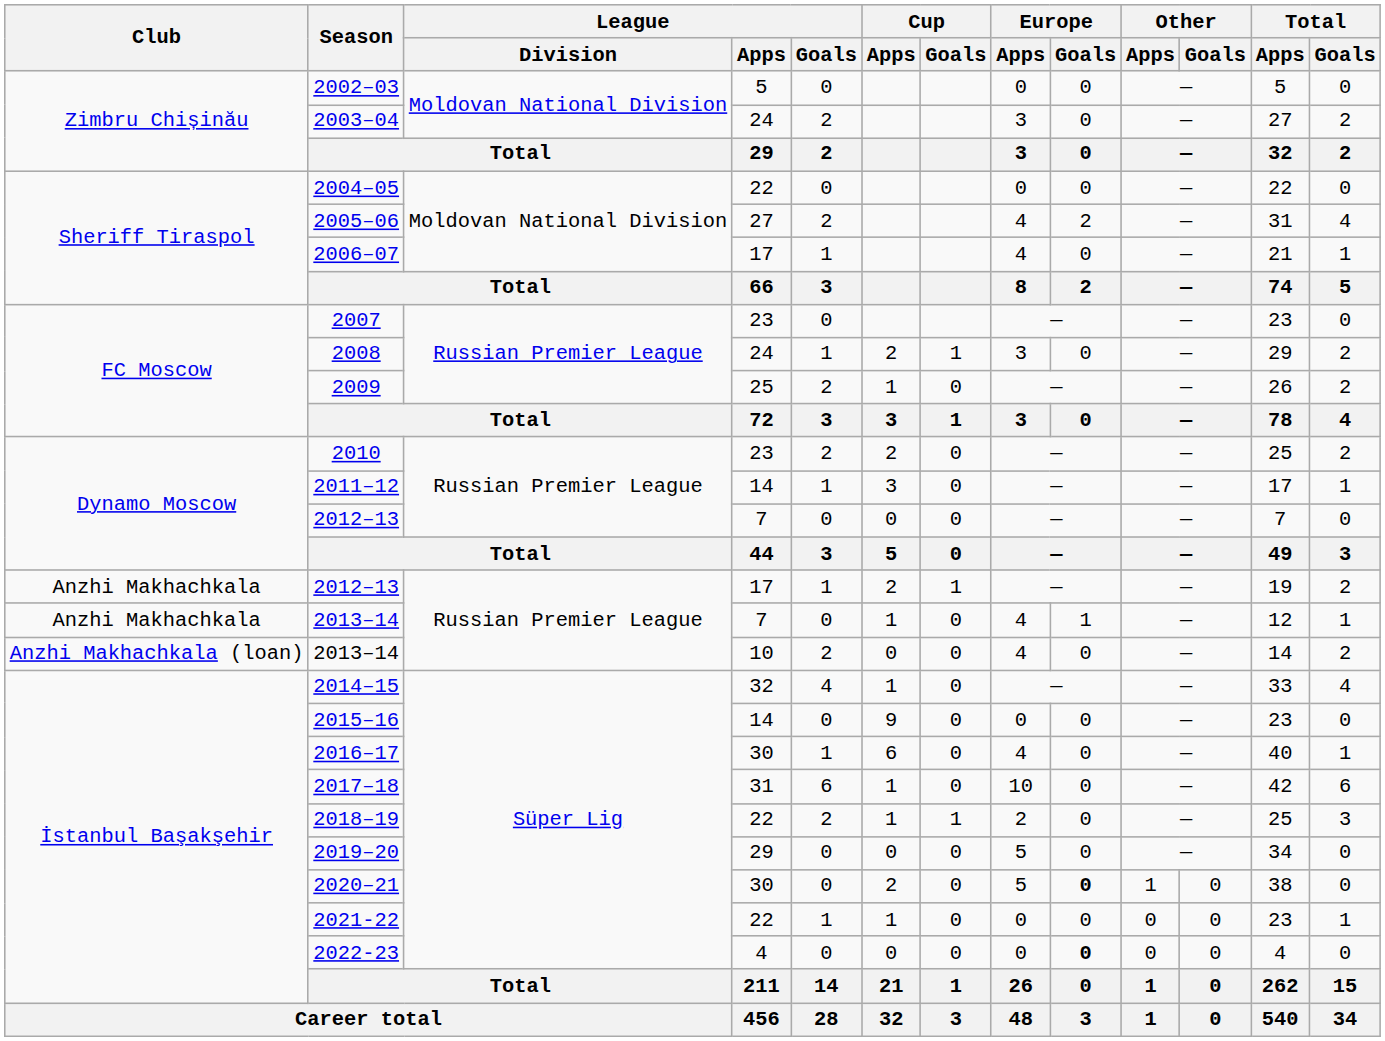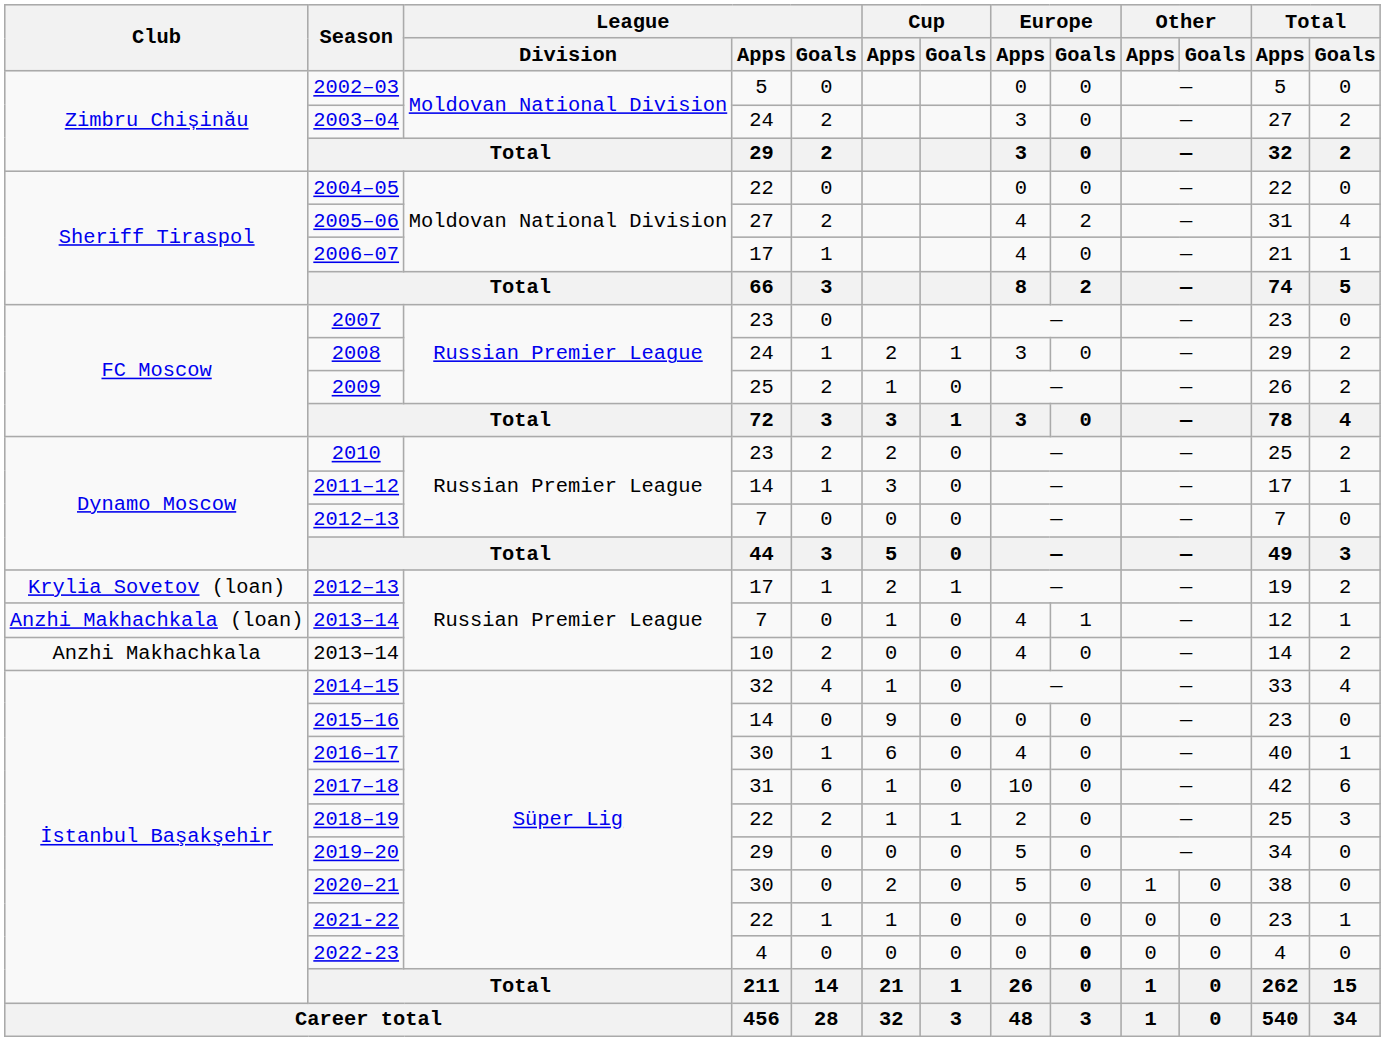 <table class="wikitable" style="text-align:center">
 <tr>
 <th rowspan=2>Club</th>
 <th rowspan=2>Season</th>
 <th colspan=3>League</th>
 <th colspan=2>Cup</th>
 <th colspan=2>Europe</th>
 <th colspan=2>Other</th>
 <th colspan=2>Total</th>
 </tr>
 <tr>
 <th>Division</th>
 <th>Apps</th>
 <th>Goals</th>
 <th>Apps</th>
 <th>Goals</th>
 <th>Apps</th>
 <th>Goals</th>
 <th>Apps</th>
 <th>Goals</th>
 <th>Apps</th>
 <th>Goals</th>
 </tr>
 <tr>
 <td rowspan="3"><a href='#'>Zimbru Chișinău</a></td>
 <td><a href='#'>2002–03</a></td>
 <td rowspan="2"><a href='#'>Moldovan National Division</a></td>
 <td>5</td>
 <td>0</td>
 <td></td>
 <td></td>
 <td>0</td>
 <td>0</td>
 <td colspan="2">—</td>
 <td>5</td>
 <td>0</td>
 </tr>
 <tr>
 <td><a href='#'>2003–04</a></td>
 <td>24</td>
 <td>2</td>
 <td></td>
 <td></td>
 <td>3</td>
 <td>0</td>
 <td colspan="2">—</td>
 <td>27</td>
 <td>2</td>
 </tr>
 <tr>
 <th colspan="2">Total</th>
 <th>29</th>
 <th>2</th>
 <th></th>
 <th></th>
 <th>3</th>
 <th>0</th>
 <th colspan="2">—</th>
 <th>32</th>
 <th>2</th>
 </tr>
 <tr>
 <td rowspan="4"><a href='#'>Sheriff Tiraspol</a></td>
 <td><a href='#'>2004–05</a></td>
 <td rowspan="3">Moldovan National Division</td>
 <td>22</td>
 <td>0</td>
 <td></td>
 <td></td>
 <td>0</td>
 <td>0</td>
 <td colspan="2">—</td>
 <td>22</td>
 <td>0</td>
 </tr>
 <tr>
 <td><a href='#'>2005–06</a></td>
 <td>27</td>
 <td>2</td>
 <td></td>
 <td></td>
 <td>4</td>
 <td>2</td>
 <td colspan="2">—</td>
 <td>31</td>
 <td>4</td>
 </tr>
 <tr>
 <td><a href='#'>2006–07</a></td>
 <td>17</td>
 <td>1</td>
 <td></td>
 <td></td>
 <td>4</td>
 <td>0</td>
 <td colspan="2">—</td>
 <td>21</td>
 <td>1</td>
 </tr>
 <tr>
 <th colspan=2>Total</th>
 <th>66</th>
 <th>3</th>
 <th></th>
 <th></th>
 <th>8</th>
 <th>2</th>
 <th colspan="2">—</th>
 <th>74</th>
 <th>5</th>
 </tr>
 <tr>
 <td rowspan="4"><a href='#'>FC Moscow</a></td>
 <td><a href='#'>2007</a></td>
 <td rowspan="3"><a href='#'>Russian Premier League</a></td>
 <td>23</td>
 <td>0</td>
 <td></td>
 <td></td>
 <td colspan="2">—</td>
 <td colspan="2">—</td>
 <td>23</td>
 <td>0</td>
 </tr>
 <tr>
 <td><a href='#'>2008</a></td>
 <td>24</td>
 <td>1</td>
 <td>2</td>
 <td>1</td>
 <td>3</td>
 <td>0</td>
 <td colspan="2">—</td>
 <td>29</td>
 <td>2</td>
 </tr>
 <tr>
 <td><a href='#'>2009</a></td>
 <td>25</td>
 <td>2</td>
 <td>1</td>
 <td>0</td>
 <td colspan="2">—</td>
 <td colspan="2">—</td>
 <td>26</td>
 <td>2</td>
 </tr>
 <tr>
 <th colspan="2">Total</th>
 <th>72</th>
 <th>3</th>
 <th>3</th>
 <th>1</th>
 <th>3</th>
 <th>0</th>
 <th colspan="2">—</th>
 <th>78</th>
 <th>4</th>
 </tr>
 <tr>
 <td rowspan="4"><a href='#'>Dynamo Moscow</a></td>
 <td><a href='#'>2010</a></td>
 <td rowspan="3">Russian Premier League</td>
 <td>23</td>
 <td>2</td>
 <td>2</td>
 <td>0</td>
 <td colspan="2">—</td>
 <td colspan="2">—</td>
 <td>25</td>
 <td>2</td>
 </tr>
 <tr>
 <td><a href='#'>2011–12</a></td>
 <td>14</td>
 <td>1</td>
 <td>3</td>
 <td>0</td>
 <td colspan="2">—</td>
 <td colspan="2">—</td>
 <td>17</td>
 <td>1</td>
 </tr>
 <tr>
 <td><a href='#'>2012–13</a></td>
 <td>7</td>
 <td>0</td>
 <td>0</td>
 <td>0</td>
 <td colspan="2">—</td>
 <td colspan="2">—</td>
 <td>7</td>
 <td>0</td>
 </tr>
 <tr>
 <th colspan="2">Total</th>
 <th>44</th>
 <th>3</th>
 <th>5</th>
 <th>0</th>
 <th colspan="2">—</th>
 <th colspan="2">—</th>
 <th>49</th>
 <th>3</th>
 </tr>
 <tr>
-<td>Anzhi Makhachkala</td>
+<td><a href='#'>Krylia Sovetov</a> (loan)</td>
 <td><a href='#'>2012–13</a></td>
 <td rowspan="3">Russian Premier League</td>
 <td>17</td>
 <td>1</td>
 <td>2</td>
 <td>1</td>
 <td colspan="2">—</td>
 <td colspan="2">—</td>
 <td>19</td>
 <td>2</td>
 </tr>
 <tr>
-<td>Anzhi Makhachkala</td>
+<td><a href='#'>Anzhi Makhachkala</a> (loan)</td>
 <td><a href='#'>2013–14</a></td>
 <td>7</td>
 <td>0</td>
 <td>1</td>
 <td>0</td>
 <td>4</td>
 <td>1</td>
 <td colspan="2">—</td>
 <td>12</td>
 <td>1</td>
 </tr>
 <tr>
-<td><a href='#'>Anzhi Makhachkala</a> (loan)</td>
+<td>Anzhi Makhachkala</td>
 <td>2013–14</td>
 <td>10</td>
 <td>2</td>
 <td>0</td>
 <td>0</td>
 <td>4</td>
 <td>0</td>
 <td colspan="2">—</td>
 <td>14</td>
 <td>2</td>
 </tr>
 <tr>
 <td rowspan="10"><a href='#'>İstanbul Başakşehir</a></td>
 <td><a href='#'>2014–15</a></td>
 <td rowspan="9"><a href='#'>Süper Lig</a></td>
 <td>32</td>
 <td>4</td>
 <td>1</td>
 <td>0</td>
 <td colspan="2">—</td>
 <td colspan="2">—</td>
 <td>33</td>
 <td>4</td>
 </tr>
 <tr>
 <td><a href='#'>2015–16</a></td>
 <td>14</td>
 <td>0</td>
 <td>9</td>
 <td>0</td>
 <td>0</td>
 <td>0</td>
 <td colspan="2">—</td>
 <td>23</td>
 <td>0</td>
 </tr>
 <tr>
 <td><a href='#'>2016–17</a></td>
 <td>30</td>
 <td>1</td>
 <td>6</td>
 <td>0</td>
 <td>4</td>
 <td>0</td>
 <td colspan="2">—</td>
 <td>40</td>
 <td>1</td>
 </tr>
 <tr>
 <td><a href='#'>2017–18</a></td>
 <td>31</td>
 <td>6</td>
 <td>1</td>
 <td>0</td>
 <td>10</td>
 <td>0</td>
 <td colspan="2">—</td>
 <td>42</td>
 <td>6</td>
 </tr>
 <tr>
 <td><a href='#'>2018–19</a></td>
 <td>22</td>
 <td>2</td>
 <td>1</td>
 <td>1</td>
 <td>2</td>
 <td>0</td>
 <td colspan="2">—</td>
 <td>25</td>
 <td>3</td>
 </tr>
 <tr>
 <td><a href='#'>2019–20</a></td>
 <td>29</td>
 <td>0</td>
 <td>0</td>
 <td>0</td>
 <td>5</td>
 <td>0</td>
 <td colspan="2">—</td>
 <td>34</td>
 <td>0</td>
 </tr>
 <tr>
 <td><a href='#'>2020–21</a></td>
 <td>30</td>
 <td>0</td>
 <td>2</td>
 <td>0</td>
 <td>5</td>
-<td><strong>0</strong></td>
+<td>0</td>
 <td>1</td>
 <td>0</td>
 <td>38</td>
 <td>0</td>
 </tr>
 <tr>
 <td><a href='#'>2021-22</a></td>
 <td>22</td>
 <td>1</td>
 <td>1</td>
 <td>0</td>
 <td>0</td>
 <td>0</td>
 <td>0</td>
 <td>0</td>
 <td>23</td>
 <td>1</td>
 </tr>
 <tr>
 <td><a href='#'>2022-23</a></td>
 <td>4</td>
 <td>0</td>
 <td>0</td>
 <td>0</td>
 <td>0</td>
 <td><strong>0</strong></td>
 <td>0</td>
 <td>0</td>
 <td>4</td>
 <td>0</td>
 </tr>
 <tr>
 <th colspan="2">Total</th>
 <th>211</th>
 <th>14</th>
 <th>21</th>
 <th>1</th>
 <th>26</th>
 <th>0</th>
 <th>1</th>
 <th>0</th>
 <th>262</th>
 <th>15</th>
 </tr>
 <tr>
 <th colspan=3>Career total</th>
 <th>456</th>
 <th>28</th>
 <th>32</th>
 <th>3</th>
 <th>48</th>
 <th>3</th>
 <th>1</th>
 <th>0</th>
 <th>540</th>
 <th>34</th>
 </tr>
 </table>
